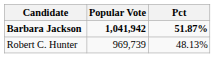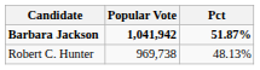 <table class="wikitable">
 <tr>
 <th width=40%>Candidate</th>
 <th width=30%>Popular Vote</th>
 <th width=30%>Pct</th>
 </tr>
 <tr>
 <td><strong>Barbara Jackson</strong></td>
 <td align="right"><strong>1,041,942</strong></td>
 <td align="right"><strong>51.87%</strong></td>
 </tr>
 <tr>
 <td>Robert C. Hunter</td>
-<td align="right">969,739</td>
+<td align="right">969,738</td>
 <td align="right">48.13%</td>
 </tr>
 </table>
